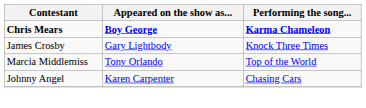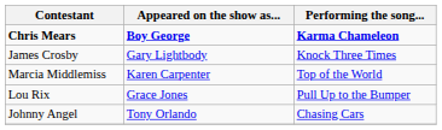 <table class="wikitable" width="550px">
 <tr>
 <th align="left">Contestant</th>
 <th align="left">Appeared on the show as...</th>
 <th align="left">Performing the song...</th>
 </tr>
 <tr>
 <td align="left"><strong>Chris Mears</strong></td>
 <td align="left"><strong><a href='#'>Boy George</a></strong></td>
 <td align="left"><strong><a href='#'>Karma Chameleon</a></strong></td>
 </tr>
 <tr>
 <td align="left">James Crosby</td>
 <td align="left"><a href='#'>Gary Lightbody</a></td>
 <td align="left"><a href='#'>Knock Three Times</a></td>
 </tr>
 <tr>
 <td align="left">Marcia Middlemiss</td>
-<td align="left"><a href='#'>Tony Orlando</a></td>
+<td align="left"><a href='#'>Karen Carpenter</a></td>
 <td align="left"><a href='#'>Top of the World</a></td>
 </tr>
 <tr>
+<td align="left">Lou Rix</td>
+<td align="left"><a href='#'>Grace Jones</a></td>
+<td align="left"><a href='#'>Pull Up to the Bumper</a></td>
+</tr>
+<tr>
 <td align="left">Johnny Angel</td>
-<td align="left"><a href='#'>Karen Carpenter</a></td>
+<td align="left"><a href='#'>Tony Orlando</a></td>
 <td align="left"><a href='#'>Chasing Cars</a></td>
 </tr>
 <tr>
 </tr>
 </table>
